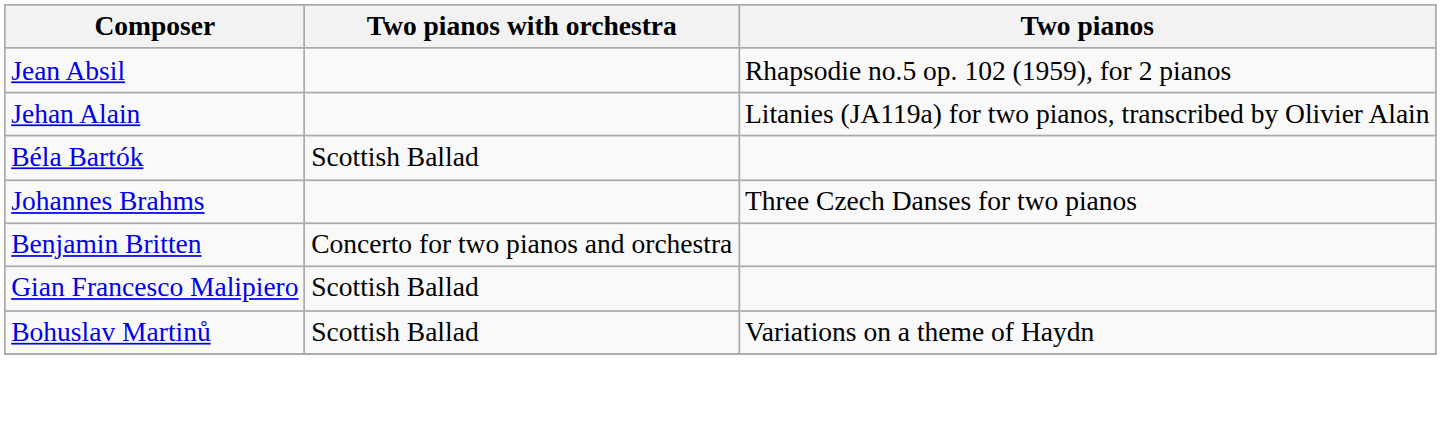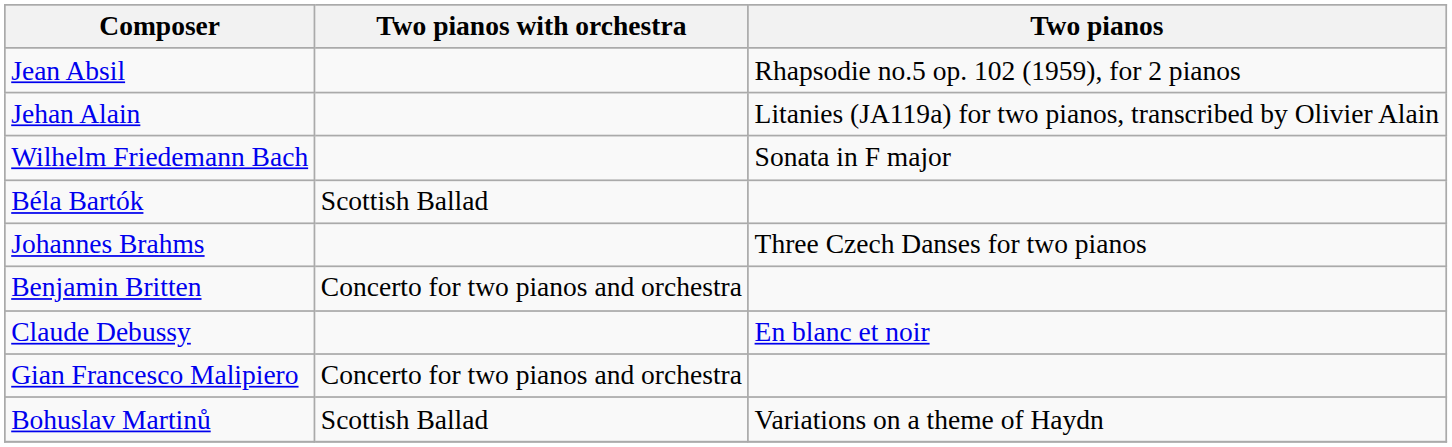 <table class="wikitable">
 <tr>
 <th>Composer</th>
 <th>Two pianos with orchestra</th>
 <th>Two pianos</th>
 </tr>
 <tr>
 <td><a href='#'>Jean Absil</a></td>
 <td></td>
 <td>Rhapsodie no.5 op. 102 (1959), for 2 pianos</td>
 </tr>
 <tr>
 <td><a href='#'>Jehan Alain</a></td>
 <td></td>
 <td>Litanies (JA119a) for two pianos, transcribed by Olivier Alain</td>
 </tr>
 <tr>
+<td><a href='#'>Wilhelm Friedemann Bach</a></td>
+<td></td>
+<td>Sonata in F major</td>
+</tr>
+<tr>
 <td><a href='#'>Béla Bartók</a></td>
 <td>Scottish Ballad</td>
 <td></td>
 </tr>
 <tr>
 <td><a href='#'>Johannes Brahms</a></td>
 <td></td>
 <td>Three Czech Danses for two pianos</td>
 </tr>
 <tr>
 <td><a href='#'>Benjamin Britten</a></td>
 <td>Concerto for two pianos and orchestra</td>
 <td></td>
 </tr>
 <tr>
+<td><a href='#'>Claude Debussy</a></td>
+<td></td>
+<td><a href='#'>En blanc et noir</a></td>
+</tr>
+<tr>
 <td><a href='#'>Gian Francesco Malipiero</a></td>
-<td>Scottish Ballad</td>
+<td>Concerto for two pianos and orchestra</td>
 <td></td>
 </tr>
 <tr>
 <td><a href='#'>Bohuslav Martinů</a></td>
 <td>Scottish Ballad</td>
 <td>Variations on a theme of Haydn</td>
 </tr>
 <tr>
 </tr>
 </table>
